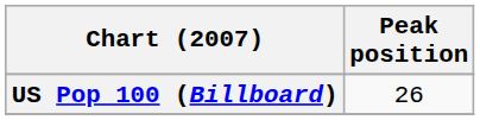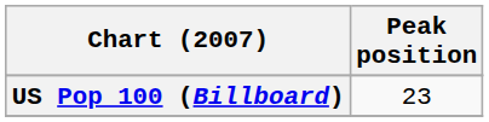 <table class="wikitable sortable plainrowheaders" style="text-align:center">
 <tr>
 <th scope="col">Chart (2007)</th>
 <th scope="col">Peak<br>position</th>
 </tr>
 <tr>
 </tr>
 <tr>
 </tr>
 <tr>
 </tr>
 <tr>
 <th scope="row">US <a href='#'>Pop 100</a> (<a href='#'><em>Billboard</em></a>)</th>
-<td>26</td>
+<td>23</td>
 </tr>
 <tr>
 </tr>
 </table>
